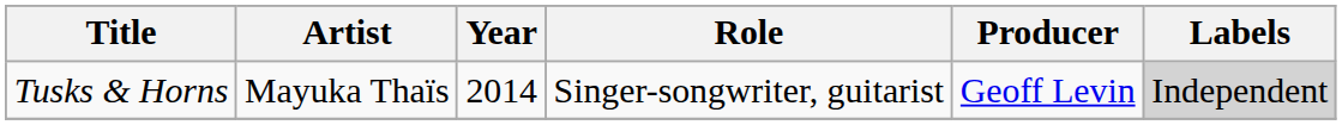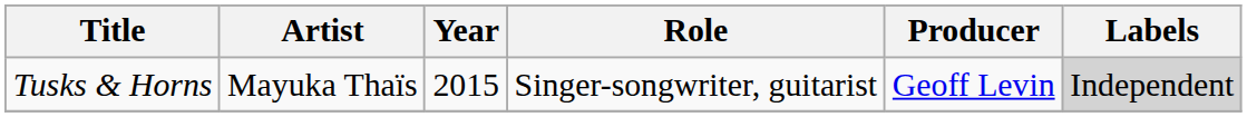 <table class="wikitable">
 <tr>
 <th>Title</th>
 <th>Artist</th>
 <th>Year</th>
 <th>Role</th>
 <th>Producer</th>
 <th>Labels</th>
 </tr>
 <tr>
 <td><em>Tusks & Horns</em></td>
 <td>Mayuka Thaïs</td>
-<td>2014</td>
+<td>2015</td>
 <td>Singer-songwriter, guitarist</td>
 <td><a href='#'>Geoff Levin</a></td>
 <td style="background: lightgrey;">Independent</td>
 </tr>
 <tr>
 </tr>
 </table>
